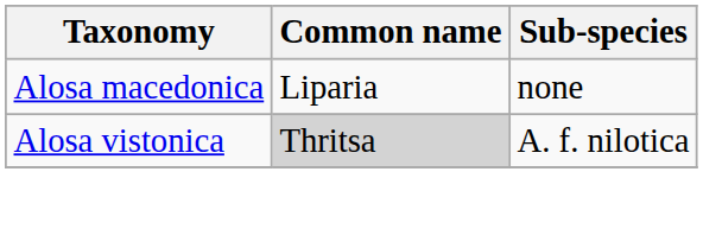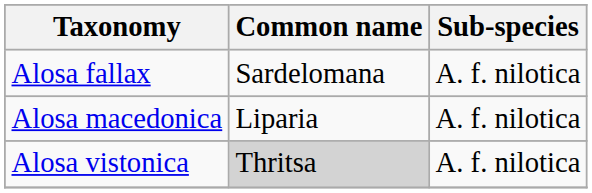 <table class="wikitable">
 <tr>
 <th>Taxonomy</th>
 <th>Common name</th>
 <th>Sub-species</th>
 </tr>
 <tr>
+<td><a href='#'>Alosa fallax</a></td>
+<td>Sardelomana</td>
+<td>A. f. nilotica</td>
+</tr>
+<tr>
 <td><a href='#'>Alosa macedonica</a></td>
 <td>Liparia</td>
-<td>none</td>
+<td>A. f. nilotica</td>
 </tr>
 <tr>
 <td><a href='#'>Alosa vistonica</a></td>
 <td style="background: lightgrey;">Thritsa</td>
 <td>A. f. nilotica</td>
 </tr>
 <tr>
 </tr>
 </table>
